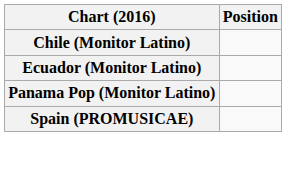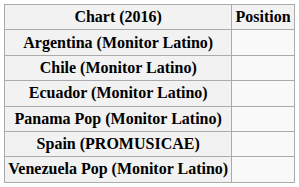 <table class="wikitable sortable plainrowheaders" style="text-align:center;">
 <tr>
 <th scope="col">Chart (2016)</th>
 <th scope="col">Position</th>
+</tr>
+<tr>
+<th scope="row">Argentina (Monitor Latino)</th>
+<td></td>
 </tr>
 <tr>
 <th scope="row">Chile (Monitor Latino)</th>
 <td></td>
 </tr>
 <tr>
 <th scope="row">Ecuador (Monitor Latino)</th>
 <td></td>
 </tr>
 <tr>
 <th scope="row">Panama Pop (Monitor Latino)</th>
 <td></td>
 </tr>
 <tr>
 <th scope="row">Spain (PROMUSICAE)</th>
 <td></td>
 </tr>
+<tr>
+<th scope="row">Venezuela Pop (Monitor Latino)</th>
+<td></td>
+</tr>
 </table>
